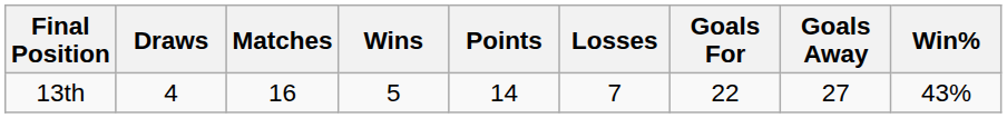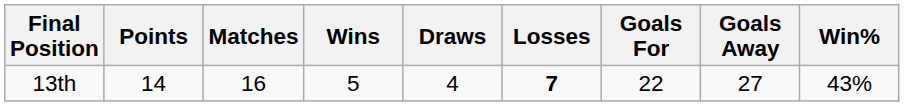 <table class="wikitable" style="font-size: 95%; text-align: center;">
 <tr>
 <th width=60>Final Position</th>
-<th width=60>Draws</th>
+<th width=60>Points</th>
 <th width=60>Matches</th>
 <th width=60>Wins</th>
-<th width=60>Points</th>
+<th width=60>Draws</th>
 <th width=60>Losses</th>
 <th width=60>Goals For</th>
 <th width=60>Goals Away</th>
 <th width=60>Win%</th>
 </tr>
 <tr>
 <td>13th</td>
-<td>4</td>
+<td>14</td>
 <td>16</td>
 <td>5</td>
-<td>14</td>
-<td>7</td>
+<td>4</td>
+<td><strong>7</strong></td>
 <td>22</td>
 <td>27</td>
 <td>43%</td>
 </tr>
 </table>
